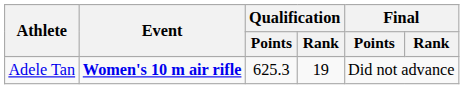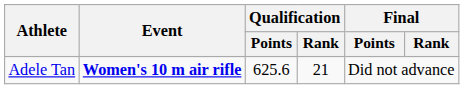 <table class="wikitable" style="font-size:90%; text-align:center">
 <tr>
 <th rowspan="2">Athlete</th>
 <th rowspan="2">Event</th>
 <th colspan="2">Qualification</th>
 <th colspan="2">Final</th>
 </tr>
 <tr style="font-size:95%">
 <th>Points</th>
 <th>Rank</th>
 <th>Points</th>
 <th>Rank</th>
 </tr>
 <tr>
 <td style="text-align:left"><a href='#'>Adele Tan</a></td>
 <td style="text-align:left"><strong><a href='#'>Women's 10 m air rifle</a></strong></td>
-<td>625.3</td>
-<td>19</td>
+<td>625.6</td>
+<td>21</td>
 <td colspan="2">Did not advance</td>
 </tr>
 </table>
